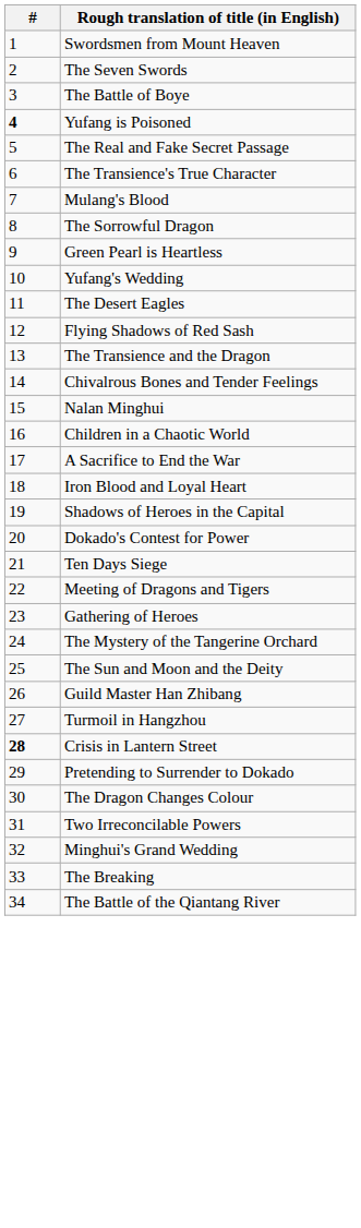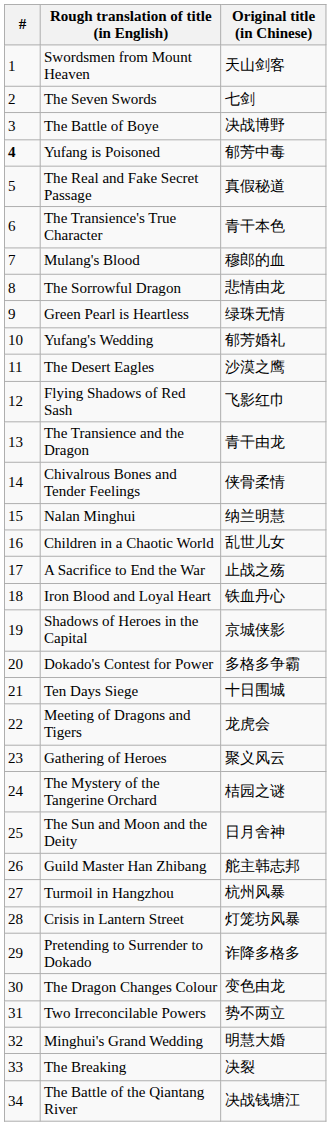 <table class="wikitable" width=55%>
 <tr>
 <th width=5%>#</th>
 <th width=30%>Rough translation of title (in English)</th>
+<th width=15%>Original title (in Chinese)</th>
 </tr>
 <tr>
 <td>1</td>
 <td>Swordsmen from Mount Heaven</td>
+<td>天山剑客</td>
 </tr>
 <tr>
 <td>2</td>
 <td>The Seven Swords</td>
+<td>七剑</td>
 </tr>
 <tr>
 <td>3</td>
 <td>The Battle of Boye</td>
+<td>决战博野</td>
 </tr>
 <tr>
 <td><strong>4</strong></td>
 <td>Yufang is Poisoned</td>
+<td>郁芳中毒</td>
 </tr>
 <tr>
 <td>5</td>
 <td>The Real and Fake Secret Passage</td>
+<td>真假秘道</td>
 </tr>
 <tr>
 <td>6</td>
 <td>The Transience's True Character</td>
+<td>青干本色</td>
 </tr>
 <tr>
 <td>7</td>
 <td>Mulang's Blood</td>
+<td>穆郎的血</td>
 </tr>
 <tr>
 <td>8</td>
 <td>The Sorrowful Dragon</td>
+<td>悲情由龙</td>
 </tr>
 <tr>
 <td>9</td>
 <td>Green Pearl is Heartless</td>
+<td>绿珠无情</td>
 </tr>
 <tr>
 <td>10</td>
 <td>Yufang's Wedding</td>
+<td>郁芳婚礼</td>
 </tr>
 <tr>
 <td>11</td>
 <td>The Desert Eagles</td>
+<td>沙漠之鹰</td>
 </tr>
 <tr>
 <td>12</td>
 <td>Flying Shadows of Red Sash</td>
+<td>飞影红巾</td>
 </tr>
 <tr>
 <td>13</td>
 <td>The Transience and the Dragon</td>
+<td>青干由龙</td>
 </tr>
 <tr>
 <td>14</td>
 <td>Chivalrous Bones and Tender Feelings</td>
+<td>侠骨柔情</td>
 </tr>
 <tr>
 <td>15</td>
 <td>Nalan Minghui</td>
+<td>纳兰明慧</td>
 </tr>
 <tr>
 <td>16</td>
 <td>Children in a Chaotic World</td>
+<td>乱世儿女</td>
 </tr>
 <tr>
 <td>17</td>
 <td>A Sacrifice to End the War</td>
+<td>止战之殇</td>
 </tr>
 <tr>
 <td>18</td>
 <td>Iron Blood and Loyal Heart</td>
+<td>铁血丹心</td>
 </tr>
 <tr>
 <td>19</td>
 <td>Shadows of Heroes in the Capital</td>
+<td>京城侠影</td>
 </tr>
 <tr>
 <td>20</td>
 <td>Dokado's Contest for Power</td>
+<td>多格多争霸</td>
 </tr>
 <tr>
 <td>21</td>
 <td>Ten Days Siege</td>
+<td>十日围城</td>
 </tr>
 <tr>
 <td>22</td>
 <td>Meeting of Dragons and Tigers</td>
+<td>龙虎会</td>
 </tr>
 <tr>
 <td>23</td>
 <td>Gathering of Heroes</td>
+<td>聚义风云</td>
 </tr>
 <tr>
 <td>24</td>
 <td>The Mystery of the Tangerine Orchard</td>
+<td>桔园之谜</td>
 </tr>
 <tr>
 <td>25</td>
 <td>The Sun and Moon and the Deity</td>
+<td>日月舍神</td>
 </tr>
 <tr>
 <td>26</td>
 <td>Guild Master Han Zhibang</td>
+<td>舵主韩志邦</td>
 </tr>
 <tr>
 <td>27</td>
 <td>Turmoil in Hangzhou</td>
+<td>杭州风暴</td>
 </tr>
 <tr>
-<td><strong>28</strong></td>
+<td>28</td>
 <td>Crisis in Lantern Street</td>
+<td>灯笼坊风暴</td>
 </tr>
 <tr>
 <td>29</td>
 <td>Pretending to Surrender to Dokado</td>
+<td>诈降多格多</td>
 </tr>
 <tr>
 <td>30</td>
 <td>The Dragon Changes Colour</td>
+<td>变色由龙</td>
 </tr>
 <tr>
 <td>31</td>
 <td>Two Irreconcilable Powers</td>
+<td>势不两立</td>
 </tr>
 <tr>
 <td>32</td>
 <td>Minghui's Grand Wedding</td>
+<td>明慧大婚</td>
 </tr>
 <tr>
 <td>33</td>
 <td>The Breaking</td>
+<td>决裂</td>
 </tr>
 <tr>
 <td>34</td>
 <td>The Battle of the Qiantang River</td>
+<td>决战钱塘江</td>
 </tr>
 </table>
